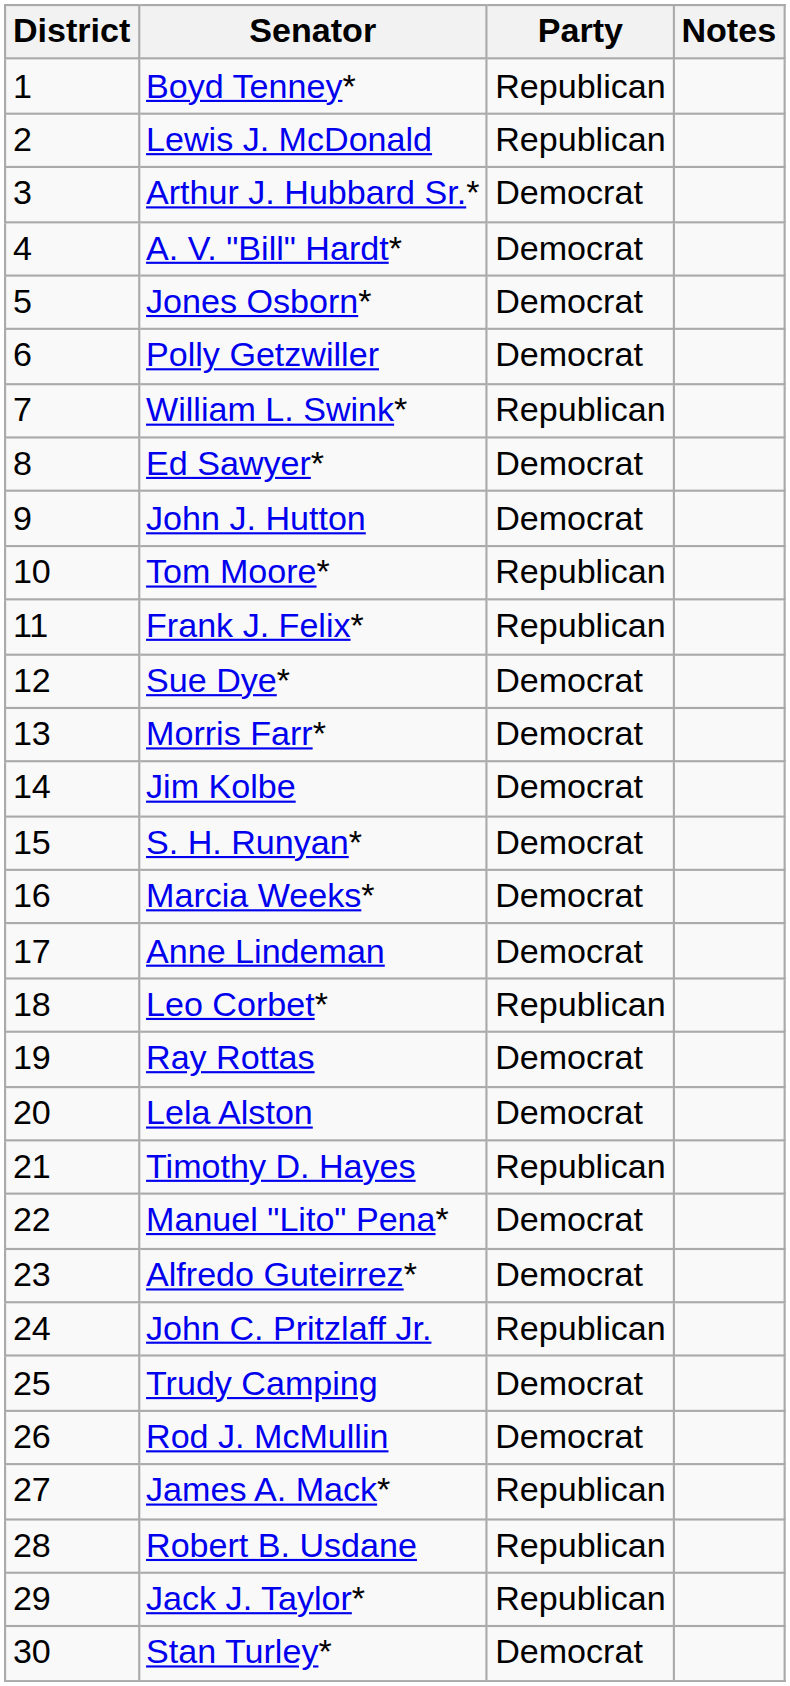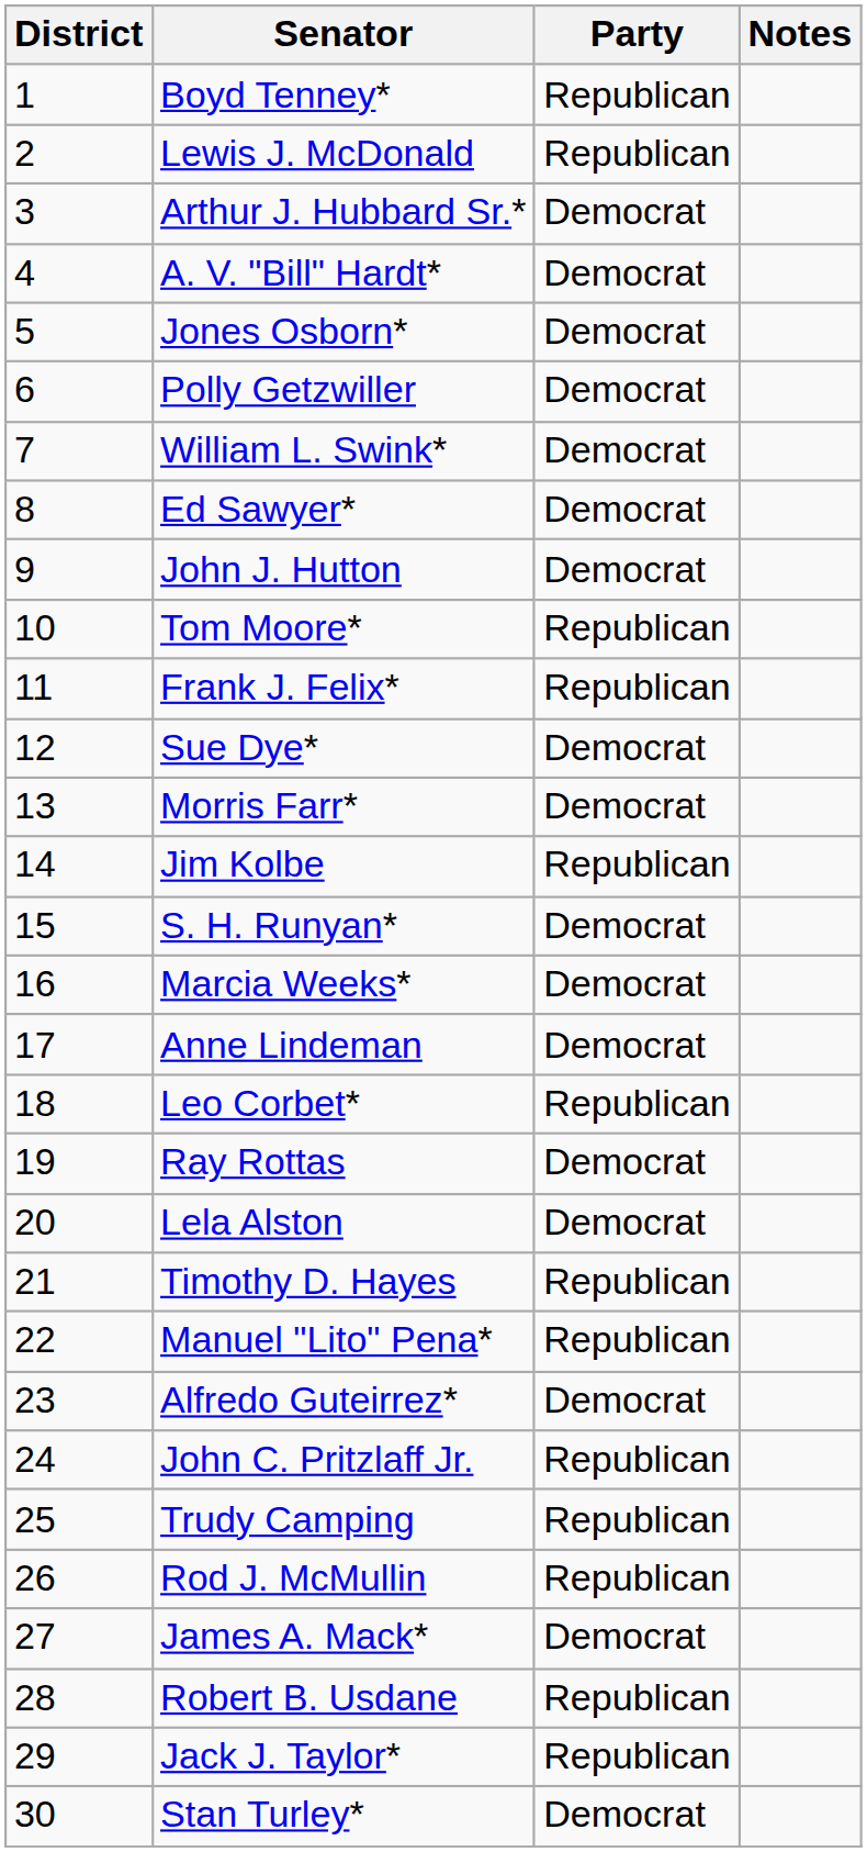 <table class=wikitable>
 <tr>
 <th>District</th>
 <th>Senator</th>
 <th>Party</th>
 <th>Notes</th>
 </tr>
 <tr>
 <td>1</td>
 <td><a href='#'>Boyd Tenney</a>*</td>
 <td>Republican</td>
 <td></td>
 </tr>
 <tr>
 <td>2</td>
 <td><a href='#'>Lewis J. McDonald</a></td>
 <td>Republican</td>
 <td></td>
 </tr>
 <tr>
 <td>3</td>
 <td><a href='#'>Arthur J. Hubbard Sr.</a>*</td>
 <td>Democrat</td>
 <td></td>
 </tr>
 <tr>
 <td>4</td>
 <td><a href='#'>A. V. "Bill" Hardt</a>*</td>
 <td>Democrat</td>
 <td></td>
 </tr>
 <tr>
 <td>5</td>
 <td><a href='#'>Jones Osborn</a>*</td>
 <td>Democrat</td>
 <td></td>
 </tr>
 <tr>
 <td>6</td>
 <td><a href='#'>Polly Getzwiller</a></td>
 <td>Democrat</td>
 <td></td>
 </tr>
 <tr>
 <td>7</td>
 <td><a href='#'>William L. Swink</a>*</td>
-<td>Republican</td>
+<td>Democrat</td>
 <td></td>
 </tr>
 <tr>
 <td>8</td>
 <td><a href='#'>Ed Sawyer</a>*</td>
 <td>Democrat</td>
 <td></td>
 </tr>
 <tr>
 <td>9</td>
 <td><a href='#'>John J. Hutton</a></td>
 <td>Democrat</td>
 <td></td>
 </tr>
 <tr>
 <td>10</td>
 <td><a href='#'>Tom Moore</a>*</td>
 <td>Republican</td>
 <td></td>
 </tr>
 <tr>
 <td>11</td>
 <td><a href='#'>Frank J. Felix</a>*</td>
 <td>Republican</td>
 <td></td>
 </tr>
 <tr>
 <td>12</td>
 <td><a href='#'>Sue Dye</a>*</td>
 <td>Democrat</td>
 <td></td>
 </tr>
 <tr>
 <td>13</td>
 <td><a href='#'>Morris Farr</a>*</td>
 <td>Democrat</td>
 <td></td>
 </tr>
 <tr>
 <td>14</td>
 <td><a href='#'>Jim Kolbe</a></td>
-<td>Democrat</td>
+<td>Republican</td>
 <td></td>
 </tr>
 <tr>
 <td>15</td>
 <td><a href='#'>S. H. Runyan</a>*</td>
 <td>Democrat</td>
 <td></td>
 </tr>
 <tr>
 <td>16</td>
 <td><a href='#'>Marcia Weeks</a>*</td>
 <td>Democrat</td>
 <td></td>
 </tr>
 <tr>
 <td>17</td>
 <td><a href='#'>Anne Lindeman</a></td>
 <td>Democrat</td>
 <td></td>
 </tr>
 <tr>
 <td>18</td>
 <td><a href='#'>Leo Corbet</a>*</td>
 <td>Republican</td>
 <td></td>
 </tr>
 <tr>
 <td>19</td>
 <td><a href='#'>Ray Rottas</a></td>
 <td>Democrat</td>
 <td></td>
 </tr>
 <tr>
 <td>20</td>
 <td><a href='#'>Lela Alston</a></td>
 <td>Democrat</td>
 <td></td>
 </tr>
 <tr>
 <td>21</td>
 <td><a href='#'>Timothy D. Hayes</a></td>
 <td>Republican</td>
 <td></td>
 </tr>
 <tr>
 <td>22</td>
 <td><a href='#'>Manuel "Lito" Pena</a>*</td>
-<td>Democrat</td>
+<td>Republican</td>
 <td></td>
 </tr>
 <tr>
 <td>23</td>
 <td><a href='#'>Alfredo Guteirrez</a>*</td>
 <td>Democrat</td>
 <td></td>
 </tr>
 <tr>
 <td>24</td>
 <td><a href='#'>John C. Pritzlaff Jr.</a></td>
 <td>Republican</td>
 <td></td>
 </tr>
 <tr>
 <td>25</td>
 <td><a href='#'>Trudy Camping</a></td>
-<td>Democrat</td>
+<td>Republican</td>
 <td></td>
 </tr>
 <tr>
 <td>26</td>
 <td><a href='#'>Rod J. McMullin</a></td>
-<td>Democrat</td>
+<td>Republican</td>
 <td></td>
 </tr>
 <tr>
 <td>27</td>
 <td><a href='#'>James A. Mack</a>*</td>
-<td>Republican</td>
+<td>Democrat</td>
 <td></td>
 </tr>
 <tr>
 <td>28</td>
 <td><a href='#'>Robert B. Usdane</a></td>
 <td>Republican</td>
 <td></td>
 </tr>
 <tr>
 <td>29</td>
 <td><a href='#'>Jack J. Taylor</a>*</td>
 <td>Republican</td>
 <td></td>
 </tr>
 <tr>
 <td>30</td>
 <td><a href='#'>Stan Turley</a>*</td>
 <td>Democrat</td>
 <td></td>
 </tr>
 <tr>
 </tr>
 </table>
